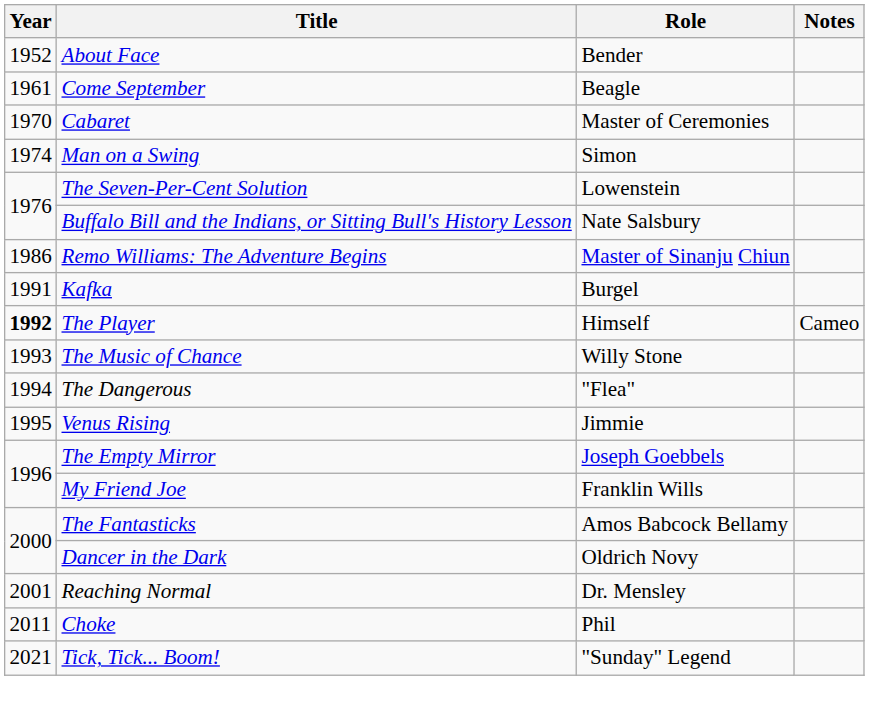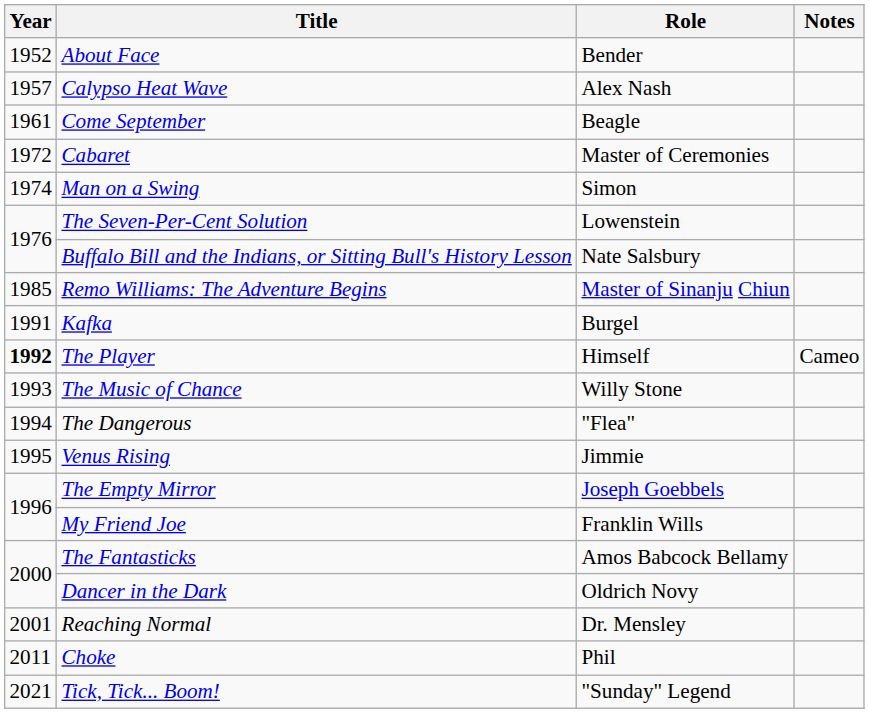 <table class="wikitable">
 <tr>
 <th scope="col">Year</th>
 <th scope="col">Title</th>
 <th scope="col">Role</th>
 <th scope="col">Notes</th>
 </tr>
 <tr>
 <td>1952</td>
 <td><em><a href='#'>About Face</a></em></td>
 <td>Bender</td>
 <td></td>
 </tr>
 <tr>
+<td>1957</td>
+<td><em><a href='#'>Calypso Heat Wave</a></em></td>
+<td>Alex Nash</td>
+<td></td>
+</tr>
+<tr>
 <td>1961</td>
 <td><em><a href='#'>Come September</a></em></td>
 <td>Beagle</td>
 <td></td>
 </tr>
 <tr>
-<td>1970</td>
+<td>1972</td>
 <td><em><a href='#'>Cabaret</a></em></td>
 <td>Master of Ceremonies</td>
 <td></td>
 </tr>
 <tr>
 <td>1974</td>
 <td><em><a href='#'>Man on a Swing</a></em></td>
 <td>Simon</td>
 <td></td>
 </tr>
 <tr>
 <td rowspan="2">1976</td>
 <td><em><a href='#'>The Seven-Per-Cent Solution</a></em></td>
 <td>Lowenstein</td>
 <td></td>
 </tr>
 <tr>
 <td><em><a href='#'>Buffalo Bill and the Indians, or Sitting Bull's History Lesson</a></em></td>
 <td>Nate Salsbury</td>
 <td></td>
 </tr>
 <tr>
-<td>1986</td>
+<td>1985</td>
 <td><em><a href='#'>Remo Williams: The Adventure Begins</a></em></td>
 <td><a href='#'>Master of Sinanju</a> <a href='#'>Chiun</a></td>
 <td></td>
 </tr>
 <tr>
 <td>1991</td>
 <td><em><a href='#'>Kafka</a></em></td>
 <td>Burgel</td>
 <td></td>
 </tr>
 <tr>
 <td><strong>1992</strong></td>
 <td><em><a href='#'>The Player</a></em></td>
 <td>Himself</td>
 <td>Cameo</td>
 </tr>
 <tr>
 <td>1993</td>
 <td><em><a href='#'>The Music of Chance</a></em></td>
 <td>Willy Stone</td>
 <td></td>
 </tr>
 <tr>
 <td>1994</td>
 <td><em>The Dangerous</em></td>
 <td>"Flea"</td>
 <td></td>
 </tr>
 <tr>
 <td>1995</td>
 <td><em><a href='#'>Venus Rising</a></em></td>
 <td>Jimmie</td>
 <td></td>
 </tr>
 <tr>
 <td rowspan="2">1996</td>
 <td><em><a href='#'>The Empty Mirror</a></em></td>
 <td><a href='#'>Joseph Goebbels</a></td>
 <td></td>
 </tr>
 <tr>
 <td><em><a href='#'>My Friend Joe</a></em></td>
 <td>Franklin Wills</td>
 <td></td>
 </tr>
 <tr>
 <td rowspan="2">2000</td>
 <td><em><a href='#'>The Fantasticks</a></em></td>
 <td>Amos Babcock Bellamy</td>
 <td></td>
 </tr>
 <tr>
 <td><em><a href='#'>Dancer in the Dark</a></em></td>
 <td>Oldrich Novy</td>
 <td></td>
 </tr>
 <tr>
 <td>2001</td>
 <td><em>Reaching Normal</em></td>
 <td>Dr. Mensley</td>
 <td></td>
 </tr>
 <tr>
 <td>2011</td>
 <td><em><a href='#'>Choke</a></em></td>
 <td>Phil</td>
 <td></td>
 </tr>
 <tr>
 <td>2021</td>
 <td><em><a href='#'>Tick, Tick... Boom!</a></em></td>
 <td>"Sunday" Legend</td>
 <td></td>
 </tr>
 </table>
